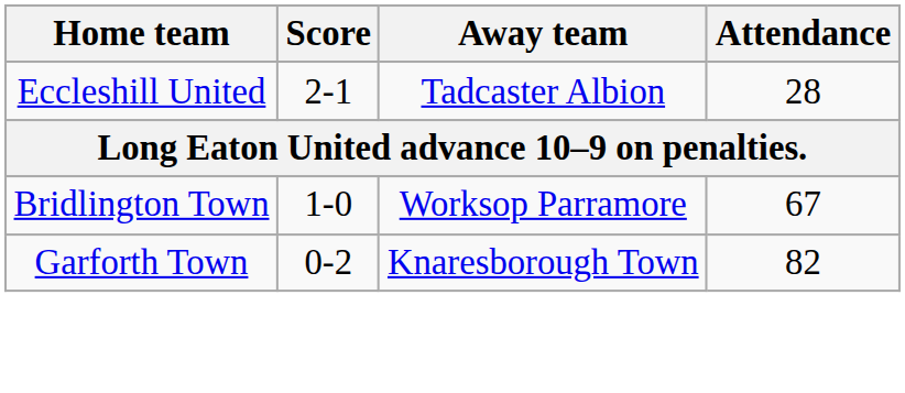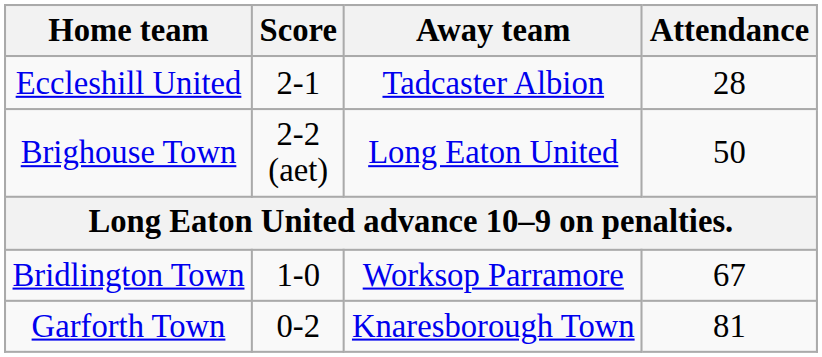 <table class="wikitable" style="text-align: center">
 <tr>
 <th>Home team</th>
 <th>Score</th>
 <th>Away team</th>
 <th>Attendance</th>
 </tr>
 <tr>
 <td><a href='#'>Eccleshill United</a></td>
 <td>2-1</td>
 <td><a href='#'>Tadcaster Albion</a></td>
 <td>28</td>
 </tr>
 <tr>
+<td><a href='#'>Brighouse Town</a></td>
+<td>2-2<br>(aet)</td>
+<td><a href='#'>Long Eaton United</a></td>
+<td>50</td>
+</tr>
+<tr>
 <th colspan="4"><strong>Long Eaton United advance 10–9 on penalties.</strong></th>
 </tr>
 <tr>
 <td><a href='#'>Bridlington Town</a></td>
 <td>1-0</td>
 <td><a href='#'>Worksop Parramore</a></td>
 <td>67</td>
 </tr>
 <tr>
 <td><a href='#'>Garforth Town</a></td>
 <td>0-2</td>
 <td><a href='#'>Knaresborough Town</a></td>
-<td>82</td>
+<td>81</td>
 </tr>
 </table>
